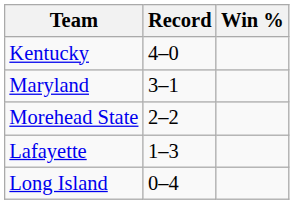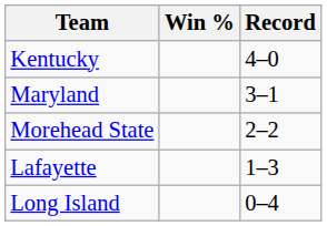 <table class= "wikitable">
 <tr>
 <th>Team</th>
+<th>Win %</th>
 <th>Record</th>
-<th>Win %</th>
 </tr>
 <tr>
 <td><a href='#'>Kentucky</a></td>
+<td></td>
 <td>4–0</td>
-<td></td>
 </tr>
 <tr>
 <td><a href='#'>Maryland</a></td>
+<td></td>
 <td>3–1</td>
-<td></td>
 </tr>
 <tr>
 <td><a href='#'>Morehead State</a></td>
+<td></td>
 <td>2–2</td>
-<td></td>
 </tr>
 <tr>
 <td><a href='#'>Lafayette</a></td>
+<td></td>
 <td>1–3</td>
-<td></td>
 </tr>
 <tr>
 <td><a href='#'>Long Island</a></td>
+<td></td>
 <td>0–4</td>
-<td></td>
 </tr>
 </table>
